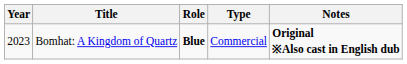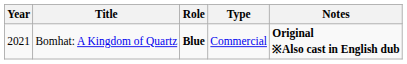 <table class="wikitable" style="font-size:small; margin-right:0px;">
 <tr>
 <th>Year</th>
 <th>Title</th>
 <th>Role</th>
 <th>Type</th>
 <th>Notes</th>
 </tr>
 <tr>
-<td>2023</td>
+<td>2021</td>
 <td>Bomhat: <a href='#'>A Kingdom of Quartz</a></td>
 <td><strong>Blue</strong></td>
 <td><a href='#'>Commercial</a></td>
 <td><strong>Original<br>※Also cast in English dub</strong></td>
 </tr>
 </table>
